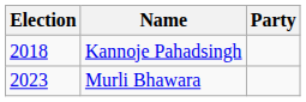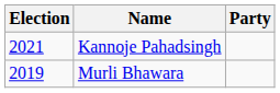 <table class="wikitable sortable">
 <tr>
 <th>Election</th>
 <th>Name</th>
 <th colspan=2>Party</th>
 </tr>
 <tr>
-<td><a href='#'>2018</a></td>
+<td><a href='#'>2021</a></td>
 <td><a href='#'>Kannoje Pahadsingh</a></td>
 <td></td>
 </tr>
 <tr>
-<td><a href='#'>2023</a></td>
+<td><a href='#'>2019</a></td>
 <td><a href='#'>Murli Bhawara</a></td>
 </tr>
 </table>
